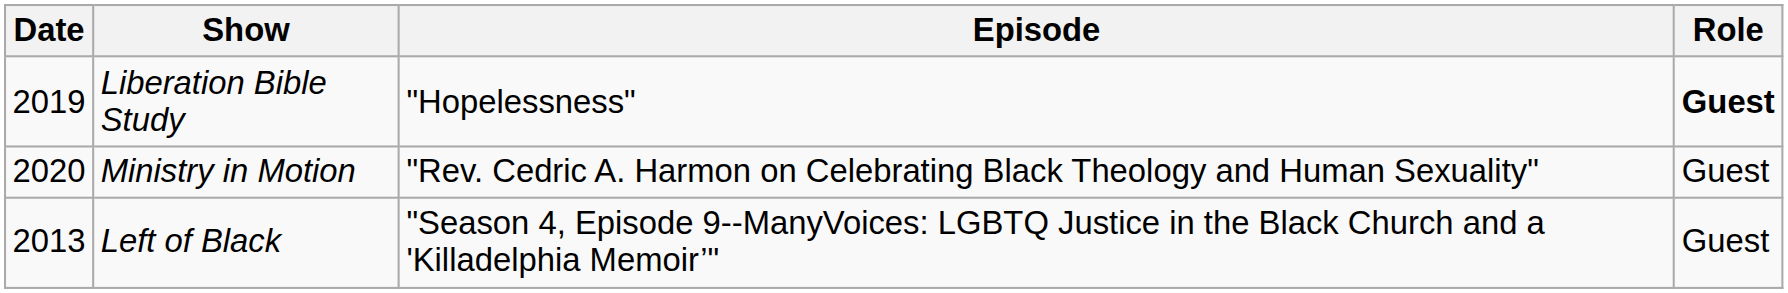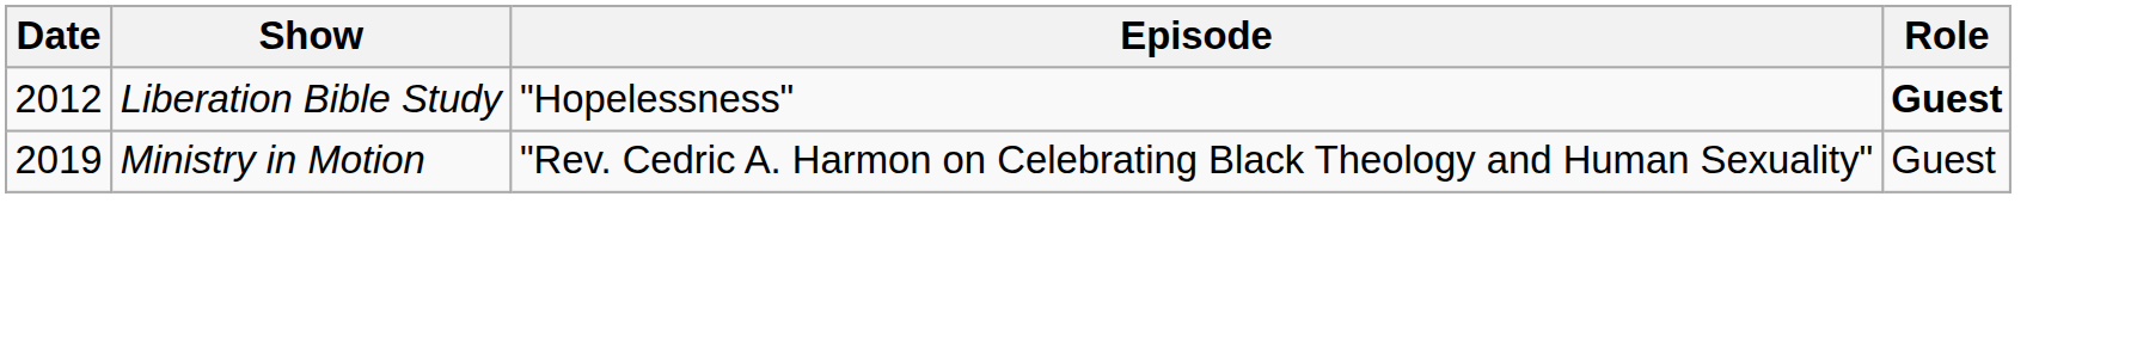 <table class="wikitable">
 <tr>
 <th>Date</th>
 <th>Show</th>
 <th>Episode</th>
 <th>Role</th>
 </tr>
 <tr>
-<td>2019</td>
+<td>2012</td>
 <td><em>Liberation Bible Study</em></td>
 <td>"Hopelessness"</td>
 <td><strong>Guest</strong></td>
 </tr>
 <tr>
-<td>2020</td>
+<td>2019</td>
 <td><em>Ministry in Motion</em></td>
 <td>"Rev. Cedric A. Harmon on Celebrating Black Theology and Human Sexuality"</td>
 <td>Guest</td>
 </tr>
-<tr>
-<td>2013</td>
-<td><em>Left of Black</em></td>
-<td>"Season 4, Episode 9--ManyVoices: LGBTQ Justice in the Black Church and a 'Killadelphia Memoir’"</td>
-<td>Guest</td>
-</tr>
 </table>
